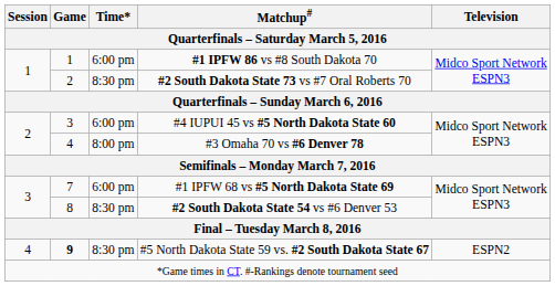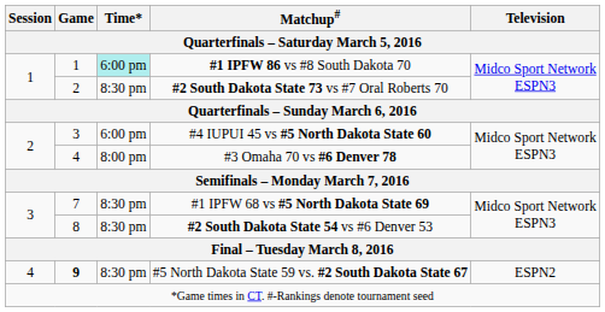 <table class="wikitable" style="font-size: 95%;text-align:center">
 <tr>
 <th>Session</th>
 <th>Game</th>
 <th>Time*</th>
 <th>Matchup<sup>#</sup></th>
 <th>Television</th>
 </tr>
 <tr>
 <th colspan=5>Quarterfinals – Saturday March 5, 2016</th>
 </tr>
 <tr>
 <td rowspan=2>1</td>
 <td>1</td>
-<td>6:00 pm</td>
+<td style="background: paleturquoise;">6:00 pm</td>
 <td><strong>#1 IPFW 86</strong> vs #8 South Dakota 70</td>
 <td rowspan=2><a href='#'>Midco Sport Network</a><br><a href='#'>ESPN3</a></td>
 </tr>
 <tr>
 <td>2</td>
 <td>8:30 pm</td>
 <td><strong>#2 South Dakota State 73</strong> vs #7 Oral Roberts 70</td>
 </tr>
 <tr>
 <th colspan=5>Quarterfinals – Sunday March 6, 2016</th>
 </tr>
 <tr>
 <td rowspan=2>2</td>
 <td>3</td>
 <td>6:00 pm</td>
 <td>#4 IUPUI 45 vs <strong>#5 North Dakota State 60</strong></td>
 <td rowspan=2>Midco Sport Network<br>ESPN3</td>
 </tr>
 <tr>
 <td>4</td>
 <td>8:00 pm</td>
 <td>#3 Omaha 70 vs <strong>#6 Denver 78</strong></td>
 </tr>
 <tr>
 <th colspan=5>Semifinals – Monday March 7, 2016</th>
 </tr>
 <tr>
 <td rowspan=2>3</td>
 <td>7</td>
-<td>6:00 pm</td>
+<td>8:30 pm</td>
 <td>#1 IPFW 68 vs <strong>#5 North Dakota State 69</strong></td>
 <td rowspan=2>Midco Sport Network<br>ESPN3</td>
 </tr>
 <tr>
 <td>8</td>
 <td>8:30 pm</td>
 <td><strong>#2 South Dakota State 54</strong> vs #6 Denver 53</td>
 </tr>
 <tr>
 <th colspan=5>Final – Tuesday March 8, 2016</th>
 </tr>
 <tr>
 <td>4</td>
 <td><strong>9</strong></td>
 <td>8:30 pm</td>
 <td>#5 North Dakota State 59 vs. <strong>#2 South Dakota State 67</strong></td>
 <td>ESPN2</td>
 </tr>
 <tr>
 <td colspan=5><small>*Game times in <a href='#'>CT</a>. #-Rankings denote tournament seed</small></td>
 </tr>
 </table>
